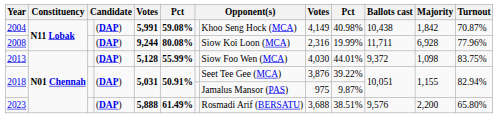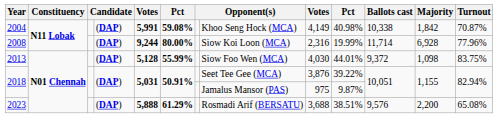 <table class="wikitable" style="margin:0.5em ; font-size:95%">
 <tr>
 <th>Year</th>
 <th>Constituency</th>
 <th colspan=2>Candidate</th>
 <th>Votes</th>
 <th>Pct</th>
 <th colspan=2>Opponent(s)</th>
 <th>Votes</th>
 <th>Pct</th>
 <th>Ballots cast</th>
 <th>Majority</th>
 <th>Turnout</th>
 </tr>
 <tr>
 <td><a href='#'>2004</a></td>
 <td rowspan=2><strong>N11 <a href='#'>Lobak</a></strong></td>
 <td></td>
 <td> (<a href='#'><strong>DAP</strong></a>)</td>
 <td align="right"><strong>5,991</strong></td>
 <td><strong>59.08%</strong></td>
 <td></td>
 <td>Khoo Seng Hock (<a href='#'>MCA</a>)</td>
 <td align="right">4,149</td>
 <td>40.98%</td>
-<td>10,438</td>
+<td>10,338</td>
 <td>1,842</td>
 <td>70.87%</td>
 </tr>
 <tr>
 <td><a href='#'>2008</a></td>
 <td></td>
 <td> (<a href='#'><strong>DAP</strong></a>)</td>
 <td align="right"><strong>9,244</strong></td>
-<td><strong>80.08%</strong></td>
+<td><strong>80.00%</strong></td>
 <td></td>
 <td>Siow Koi Loon (<a href='#'>MCA</a>)</td>
 <td align="right">2,316</td>
 <td>19.99%</td>
-<td>11,711</td>
+<td>11,714</td>
 <td>6,928</td>
 <td>77.96%</td>
 </tr>
 <tr>
 <td><a href='#'>2013</a></td>
 <td rowspan=4><strong>N01 <a href='#'>Chennah</a></strong></td>
 <td></td>
 <td> (<a href='#'><strong>DAP</strong></a>)</td>
 <td align="right"><strong>5,128</strong></td>
 <td><strong>55.99%</strong></td>
 <td></td>
 <td>Siow Foo Wen (<a href='#'>MCA</a>)</td>
 <td align="right">4,030</td>
 <td>44.01%</td>
 <td>9,372</td>
 <td>1,098</td>
 <td>83.75%</td>
 </tr>
 <tr>
 <td rowspan="2"><a href='#'>2018</a></td>
 <td rowspan="2" ></td>
 <td rowspan="2"> (<a href='#'><strong>DAP</strong></a>)</td>
 <td rowspan="2" align=right><strong>5,031</strong></td>
 <td rowspan="2"><strong>50.91%</strong></td>
 <td></td>
 <td>Seet Tee Gee (<a href='#'>MCA</a>)</td>
 <td align=right>3,876</td>
 <td>39.22%</td>
 <td rowspan="2">10,051</td>
 <td rowspan="2">1,155</td>
 <td rowspan="2">82.94%</td>
 </tr>
 <tr>
 <td></td>
 <td>Jamalus Mansor (<a href='#'>PAS</a>)</td>
 <td align=right>975</td>
 <td align=right>9.87%</td>
 </tr>
 <tr>
 <td><a href='#'>2023</a></td>
 <td></td>
 <td> (<a href='#'><strong>DAP</strong></a>)</td>
 <td align=right><strong>5,888</strong></td>
-<td><strong>61.49%</strong></td>
+<td><strong>61.29%</strong></td>
 <td bgcolor=></td>
 <td>Rosmadi Arif (<a href='#'>BERSATU</a>)</td>
 <td align=right>3,688</td>
 <td>38.51%</td>
 <td>9,576</td>
 <td>2,200</td>
-<td>65.80%</td>
+<td>65.08%</td>
 </tr>
 </table>
